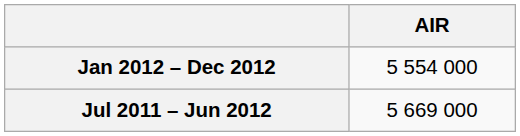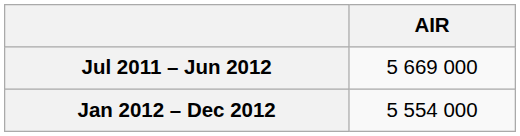 <table class="wikitable sortable" style="text-align:center; width:400px; height:100px;">
 <tr>
 <th></th>
 <th>AIR</th>
 </tr>
 <tr>
+<th scope="row">Jul 2011 – Jun 2012</th>
+<td>5 669 000</td>
+</tr>
+<tr>
 <th scope="row">Jan 2012 – Dec 2012</th>
 <td>5 554 000</td>
 </tr>
-<tr>
-<th scope="row">Jul 2011 – Jun 2012</th>
-<td>5 669 000</td>
-</tr>
 </table>
